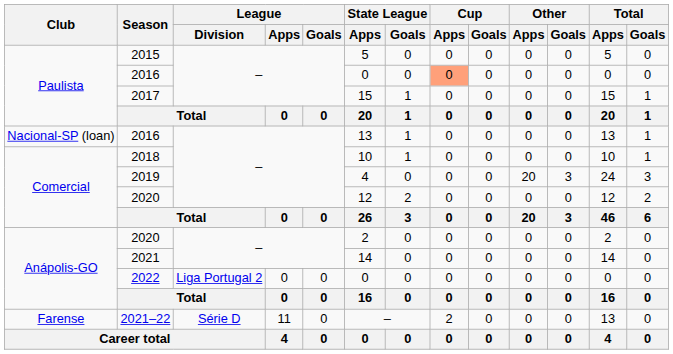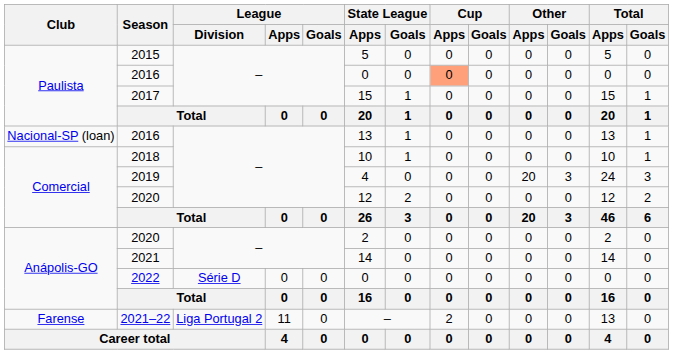 <table class="wikitable" style="text-align: center">
 <tr>
 <th rowspan="2">Club</th>
 <th rowspan="2">Season</th>
 <th colspan="3">League</th>
 <th colspan="2">State League</th>
 <th colspan="2">Cup</th>
 <th colspan="2">Other</th>
 <th colspan="2">Total</th>
 </tr>
 <tr>
 <th>Division</th>
 <th>Apps</th>
 <th>Goals</th>
 <th>Apps</th>
 <th>Goals</th>
 <th>Apps</th>
 <th>Goals</th>
 <th>Apps</th>
 <th>Goals</th>
 <th>Apps</th>
 <th>Goals</th>
 </tr>
 <tr>
 <td rowspan="4"><a href='#'>Paulista</a></td>
 <td>2015</td>
 <td colspan="3" rowspan="3">–</td>
 <td>5</td>
 <td>0</td>
 <td>0</td>
 <td>0</td>
 <td>0</td>
 <td>0</td>
 <td>5</td>
 <td>0</td>
 </tr>
 <tr>
 <td>2016</td>
 <td>0</td>
 <td>0</td>
 <td style="background: lightsalmon;">0</td>
 <td>0</td>
 <td>0</td>
 <td>0</td>
 <td>0</td>
 <td>0</td>
 </tr>
 <tr>
 <td>2017</td>
 <td>15</td>
 <td>1</td>
 <td>0</td>
 <td>0</td>
 <td>0</td>
 <td>0</td>
 <td>15</td>
 <td>1</td>
 </tr>
 <tr>
 <th colspan="2"><strong>Total</strong></th>
 <th>0</th>
 <th>0</th>
 <th>20</th>
 <th>1</th>
 <th>0</th>
 <th>0</th>
 <th>0</th>
 <th>0</th>
 <th>20</th>
 <th>1</th>
 </tr>
 <tr>
 <td><a href='#'>Nacional-SP</a> (loan)</td>
 <td>2016</td>
 <td colspan="3" rowspan="4">–</td>
 <td>13</td>
 <td>1</td>
 <td>0</td>
 <td>0</td>
 <td>0</td>
 <td>0</td>
 <td>13</td>
 <td>1</td>
 </tr>
 <tr>
 <td rowspan="4"><a href='#'>Comercial</a></td>
 <td>2018</td>
 <td>10</td>
 <td>1</td>
 <td>0</td>
 <td>0</td>
 <td>0</td>
 <td>0</td>
 <td>10</td>
 <td>1</td>
 </tr>
 <tr>
 <td>2019</td>
 <td>4</td>
 <td>0</td>
 <td>0</td>
 <td>0</td>
 <td>20</td>
 <td>3</td>
 <td>24</td>
 <td>3</td>
 </tr>
 <tr>
 <td>2020</td>
 <td>12</td>
 <td>2</td>
 <td>0</td>
 <td>0</td>
 <td>0</td>
 <td>0</td>
 <td>12</td>
 <td>2</td>
 </tr>
 <tr>
 <th colspan="2"><strong>Total</strong></th>
 <th>0</th>
 <th>0</th>
 <th>26</th>
 <th>3</th>
 <th>0</th>
 <th>0</th>
 <th>20</th>
 <th>3</th>
 <th>46</th>
 <th>6</th>
 </tr>
 <tr>
 <td rowspan="4"><a href='#'>Anápolis-GO</a></td>
 <td>2020</td>
 <td colspan="3" rowspan="2">–</td>
 <td>2</td>
 <td>0</td>
 <td>0</td>
 <td>0</td>
 <td>0</td>
 <td>0</td>
 <td>2</td>
 <td>0</td>
 </tr>
 <tr>
 <td>2021</td>
 <td>14</td>
 <td>0</td>
 <td>0</td>
 <td>0</td>
 <td>0</td>
 <td>0</td>
 <td>14</td>
 <td>0</td>
 </tr>
 <tr>
 <td><a href='#'>2022</a></td>
-<td><a href='#'>Liga Portugal 2</a></td>
+<td><a href='#'>Série D</a></td>
 <td>0</td>
 <td>0</td>
 <td>0</td>
 <td>0</td>
 <td>0</td>
 <td>0</td>
 <td>0</td>
 <td>0</td>
 <td>0</td>
 <td>0</td>
 </tr>
 <tr>
 <th colspan="2"><strong>Total</strong></th>
 <th>0</th>
 <th>0</th>
 <th>16</th>
 <th>0</th>
 <th>0</th>
 <th>0</th>
 <th>0</th>
 <th>0</th>
 <th>16</th>
 <th>0</th>
 </tr>
 <tr>
 <td><a href='#'>Farense</a></td>
 <td><a href='#'>2021–22</a></td>
-<td><a href='#'>Série D</a></td>
+<td><a href='#'>Liga Portugal 2</a></td>
 <td>11</td>
 <td>0</td>
 <td colspan="2">–</td>
 <td>2</td>
 <td>0</td>
 <td>0</td>
 <td>0</td>
 <td>13</td>
 <td>0</td>
 </tr>
 <tr>
 <th colspan="3"><strong>Career total</strong></th>
 <th>4</th>
 <th>0</th>
 <th>0</th>
 <th>0</th>
 <th>0</th>
 <th>0</th>
 <th>0</th>
 <th>0</th>
 <th>4</th>
 <th>0</th>
 </tr>
 </table>
